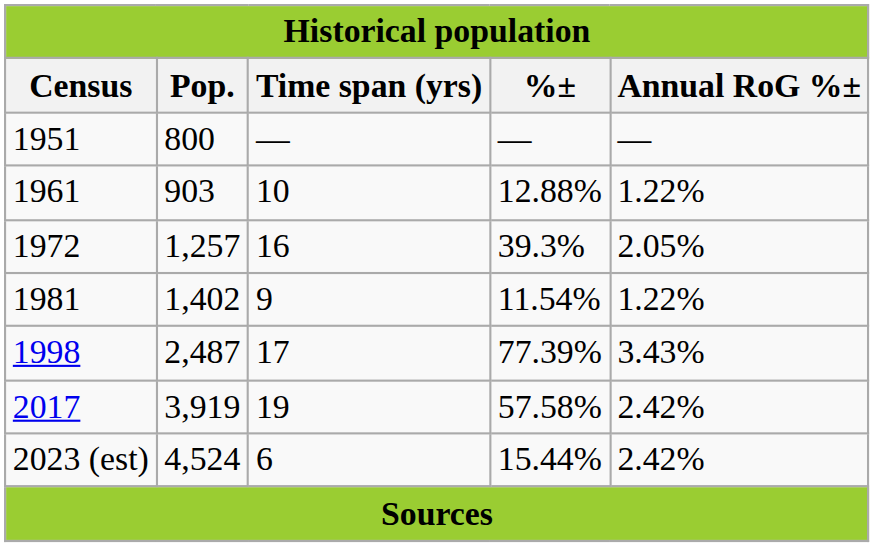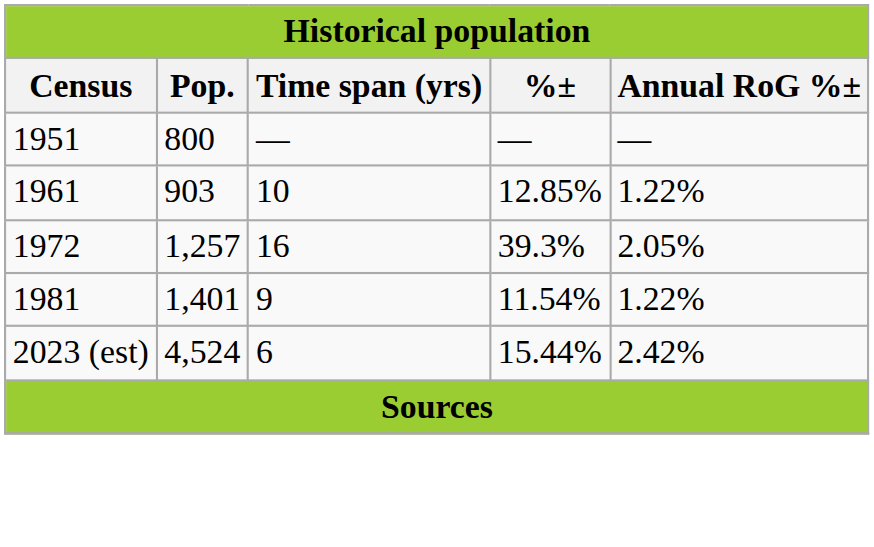 <table class="sortable wikitable">
 <tr>
 <th colspan="5" style="text-align:center; background:YellowGreen;"><strong>Historical population</strong></th>
 </tr>
 <tr>
 <th>Census</th>
 <th>Pop.</th>
 <th>Time span (yrs)</th>
 <th>%±</th>
 <th>Annual RoG %±</th>
 </tr>
 <tr>
 <td>1951</td>
 <td>800</td>
 <td>—</td>
 <td>—</td>
 <td>—</td>
 </tr>
 <tr>
 <td>1961</td>
 <td>903</td>
 <td>10</td>
-<td>12.88%</td>
+<td>12.85%</td>
 <td>1.22%</td>
 </tr>
 <tr>
 <td>1972</td>
 <td>1,257</td>
 <td>16</td>
 <td>39.3%</td>
 <td>2.05%</td>
 </tr>
 <tr>
 <td>1981</td>
-<td>1,402</td>
+<td>1,401</td>
 <td>9</td>
 <td>11.54%</td>
 <td>1.22%</td>
-</tr>
-<tr>
-<td><a href='#'>1998</a></td>
-<td>2,487</td>
-<td>17</td>
-<td>77.39%</td>
-<td>3.43%</td>
-</tr>
-<tr>
-<td><a href='#'>2017</a></td>
-<td>3,919</td>
-<td>19</td>
-<td>57.58%</td>
-<td>2.42%</td>
 </tr>
 <tr>
 <td>2023 (est)</td>
 <td>4,524</td>
 <td>6</td>
 <td>15.44%</td>
 <td>2.42%</td>
 </tr>
 <tr>
 <th colspan="5" style="text-align:center; background:YellowGreen;"><strong>Sources</strong></th>
 </tr>
 <tr>
 </tr>
 </table>
